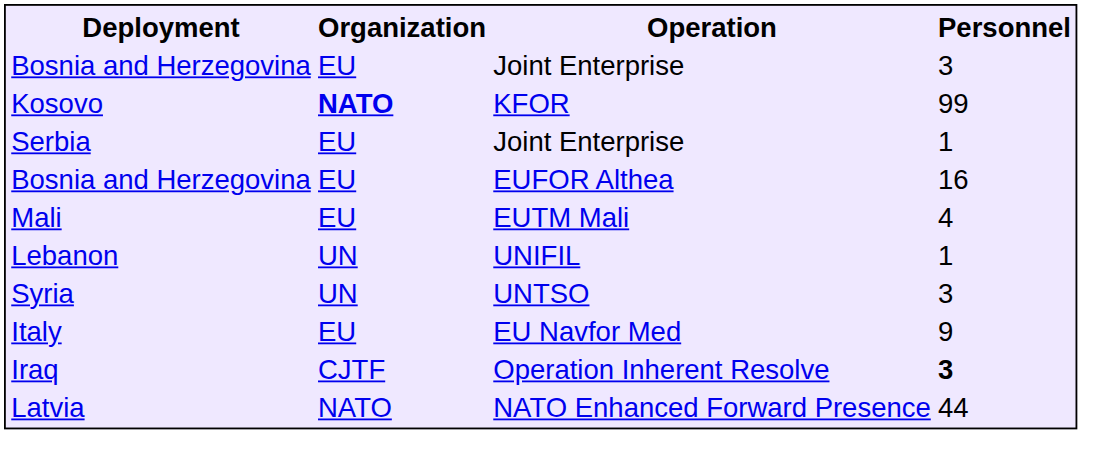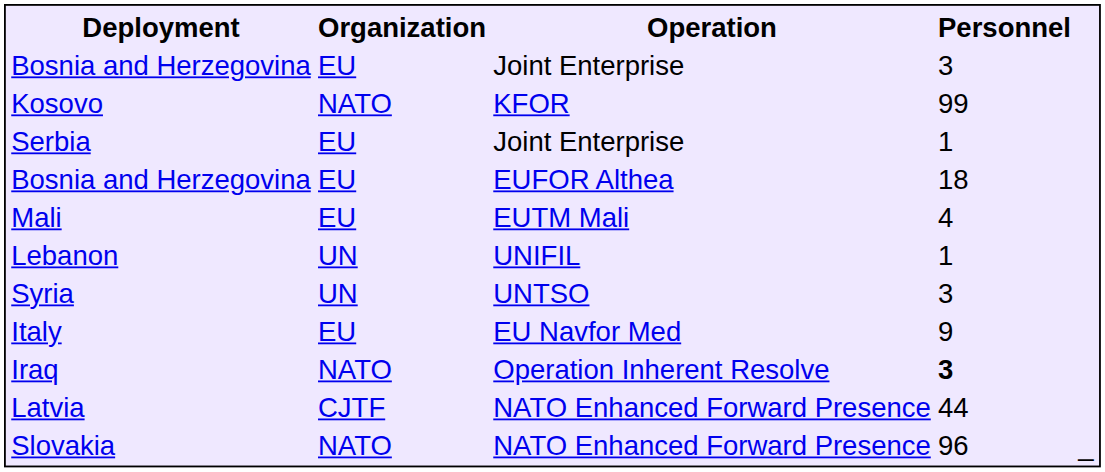 <table style="border:1px solid black; background:#efe8ff; font-size:95%; float:left;">
 <tr>
 <th>Deployment</th>
 <th>Organization</th>
 <th>Operation</th>
 <th>Personnel</th>
 </tr>
 <tr>
 <td><a href='#'>Bosnia and Herzegovina</a></td>
 <td><a href='#'>EU</a></td>
 <td>Joint Enterprise</td>
 <td>3</td>
 </tr>
 <tr>
 <td><a href='#'>Kosovo</a></td>
-<td><strong><a href='#'>NATO</a></strong></td>
+<td><a href='#'>NATO</a></td>
 <td><a href='#'>KFOR</a></td>
 <td>99</td>
 </tr>
 <tr>
 <td><a href='#'>Serbia</a></td>
 <td><a href='#'>EU</a></td>
 <td>Joint Enterprise</td>
 <td>1</td>
 </tr>
 <tr>
 <td><a href='#'>Bosnia and Herzegovina</a></td>
 <td><a href='#'>EU</a></td>
 <td><a href='#'>EUFOR Althea</a></td>
-<td>16</td>
+<td>18</td>
 </tr>
 <tr>
 <td><a href='#'>Mali</a></td>
 <td><a href='#'>EU</a></td>
 <td><a href='#'>EUTM Mali</a></td>
 <td>4</td>
 </tr>
 <tr>
 <td><a href='#'>Lebanon</a></td>
 <td><a href='#'>UN</a></td>
 <td><a href='#'>UNIFIL</a></td>
 <td>1</td>
 </tr>
 <tr>
 <td><a href='#'>Syria</a></td>
 <td><a href='#'>UN</a></td>
 <td><a href='#'>UNTSO</a></td>
 <td>3</td>
 </tr>
 <tr>
 <td><a href='#'>Italy</a></td>
 <td><a href='#'>EU</a></td>
 <td><a href='#'>EU Navfor Med</a></td>
 <td>9</td>
 </tr>
 <tr>
 <td><a href='#'>Iraq</a></td>
-<td><a href='#'>CJTF</a></td>
+<td><a href='#'>NATO</a></td>
 <td><a href='#'>Operation Inherent Resolve</a></td>
 <td><strong>3</strong></td>
 </tr>
 <tr>
 <td><a href='#'>Latvia</a></td>
-<td><a href='#'>NATO</a></td>
+<td><a href='#'>CJTF</a></td>
 <td><a href='#'>NATO Enhanced Forward Presence</a></td>
 <td>44</td>
 </tr>
+<tr>
+<td><a href='#'>Slovakia</a></td>
+<td><a href='#'>NATO</a></td>
+<td><a href='#'>NATO Enhanced Forward Presence</a></td>
+<td>96</td>
+<td>_</td>
+</tr>
 </table>
